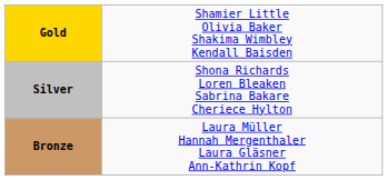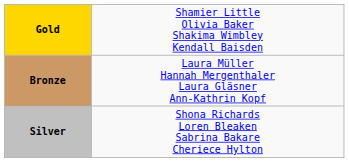 <table class="wikitable" style="text-align:center; " width="35%">
 <tr>
 <td bgcolor="gold"><strong>Gold</strong></td>
 <td><a href='#'>Shamier Little</a><br><a href='#'>Olivia Baker</a><br><a href='#'>Shakima Wimbley</a><br><a href='#'>Kendall Baisden</a><br>  <small><em></em></small></td>
 </tr>
 <tr>
+<td bgcolor="CC9966"><strong>Bronze</strong></td>
+<td><a href='#'>Laura Müller</a><br><a href='#'>Hannah Mergenthaler</a><br><a href='#'>Laura Gläsner</a><br><a href='#'>Ann-Kathrin Kopf</a><br>  <small><em></em></small></td>
+</tr>
+<tr>
 <td bgcolor="silver"><strong>Silver</strong></td>
 <td><a href='#'>Shona Richards</a><br><a href='#'>Loren Bleaken</a><br><a href='#'>Sabrina Bakare</a><br><a href='#'>Cheriece Hylton</a><br>  <small><em></em></small></td>
 </tr>
-<tr>
-<td bgcolor="CC9966"><strong>Bronze</strong></td>
-<td><a href='#'>Laura Müller</a><br><a href='#'>Hannah Mergenthaler</a><br><a href='#'>Laura Gläsner</a><br><a href='#'>Ann-Kathrin Kopf</a><br>  <small><em></em></small></td>
-</tr>
 </table>
